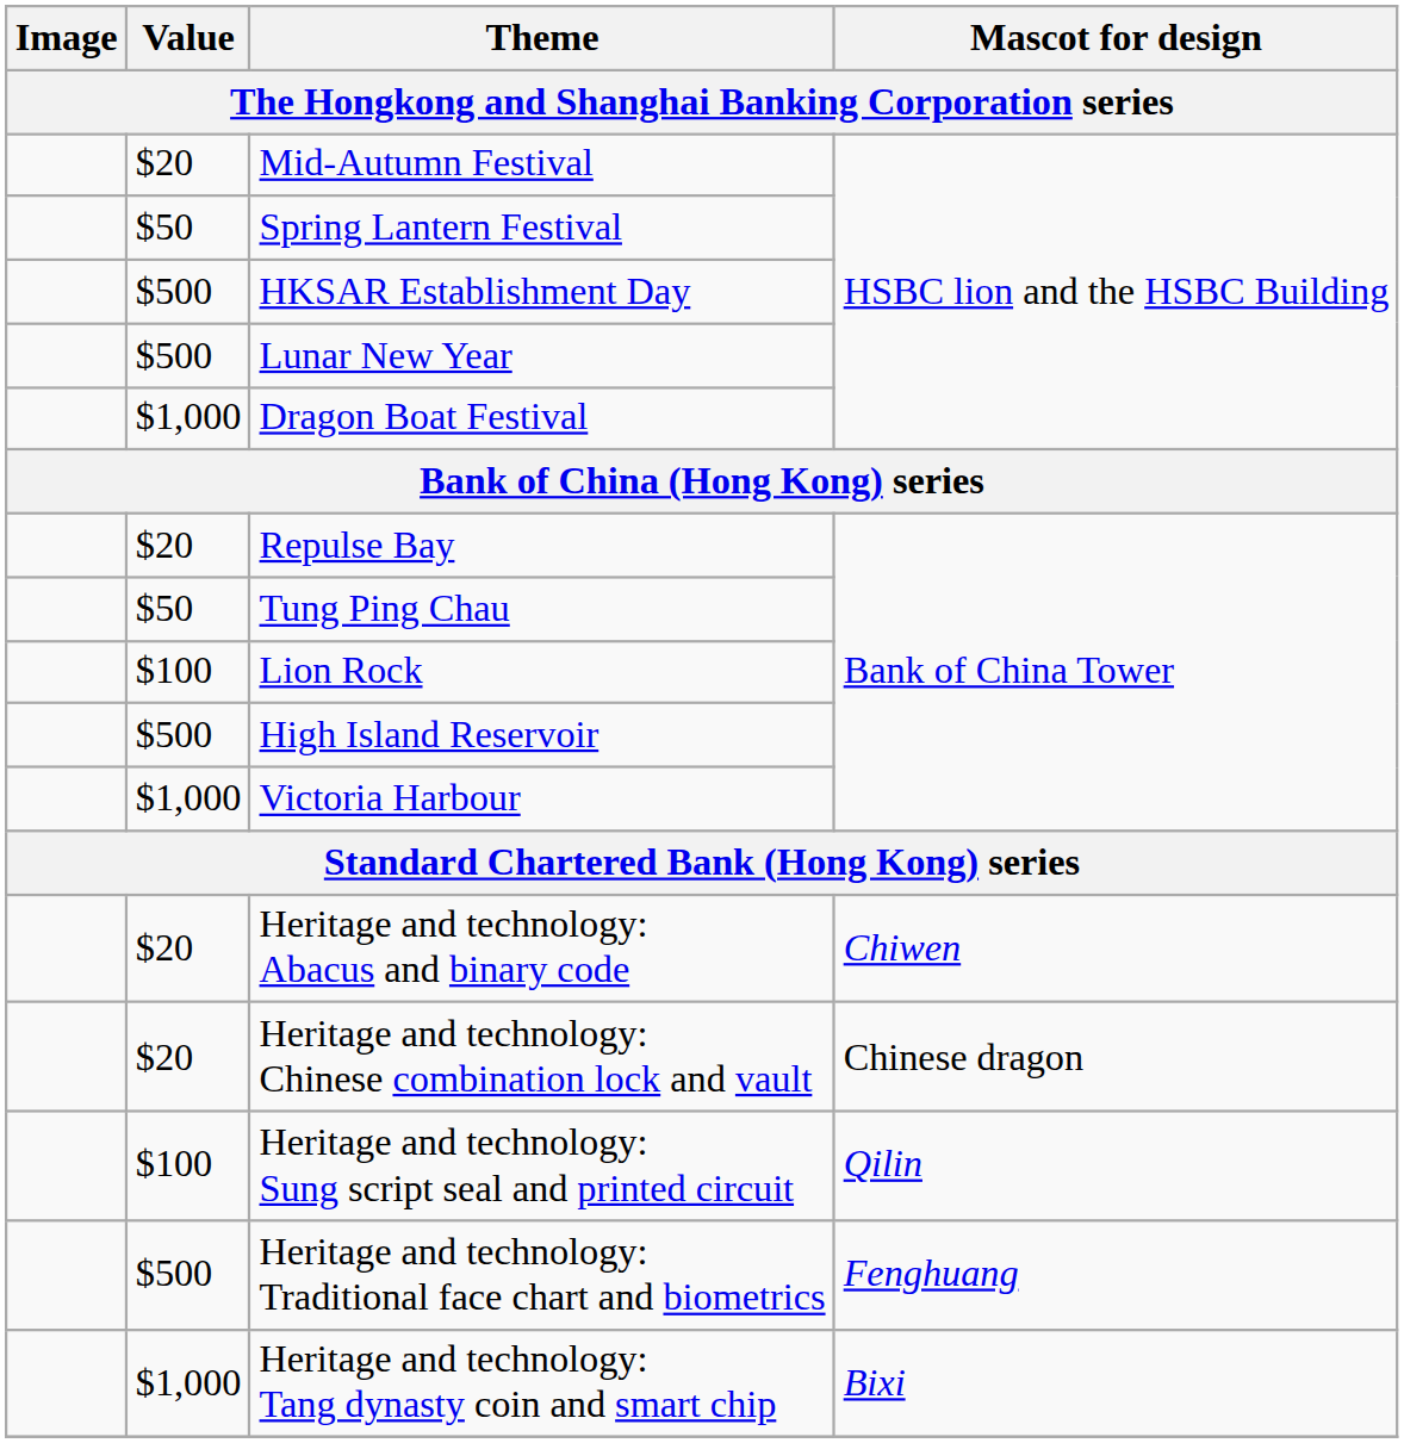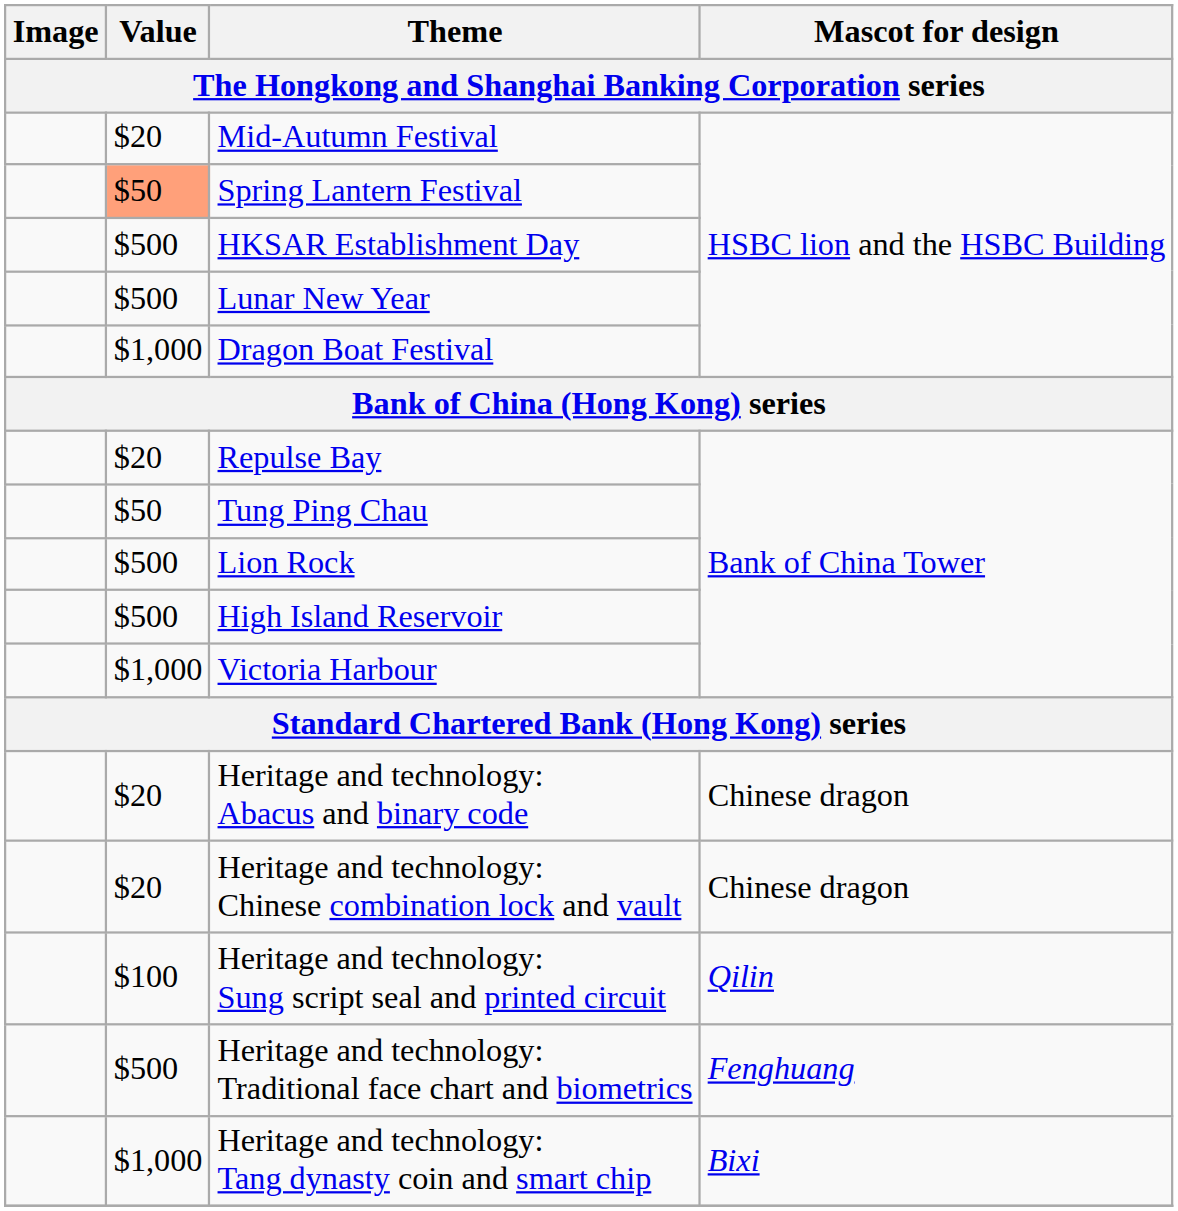 <table class="wikitable" style="font-size: 90%">
 <tr>
 <th>Image</th>
 <th>Value</th>
 <th>Theme</th>
 <th>Mascot for design</th>
 </tr>
 <tr>
 <th colspan="5"><a href='#'>The Hongkong and Shanghai Banking Corporation</a> series</th>
 </tr>
 <tr>
 <td></td>
 <td>$20</td>
 <td><a href='#'>Mid-Autumn Festival</a></td>
 <td rowspan="5"><a href='#'>HSBC lion</a> and the <a href='#'>HSBC Building</a></td>
 </tr>
 <tr>
 <td></td>
-<td>$50</td>
+<td style="background: lightsalmon;">$50</td>
 <td><a href='#'>Spring Lantern Festival</a></td>
 </tr>
 <tr>
 <td></td>
 <td>$500</td>
 <td><a href='#'>HKSAR Establishment Day</a></td>
 </tr>
 <tr>
 <td></td>
 <td>$500</td>
 <td><a href='#'>Lunar New Year</a></td>
 </tr>
 <tr>
 <td></td>
 <td>$1,000</td>
 <td><a href='#'>Dragon Boat Festival</a></td>
 </tr>
 <tr>
 <th colspan="5"><a href='#'>Bank of China (Hong Kong)</a> series</th>
 </tr>
 <tr>
 <td></td>
 <td>$20</td>
 <td><a href='#'>Repulse Bay</a></td>
 <td rowspan="5"><a href='#'>Bank of China Tower</a></td>
 </tr>
 <tr>
 <td></td>
 <td>$50</td>
 <td><a href='#'>Tung Ping Chau</a></td>
 </tr>
 <tr>
 <td></td>
-<td>$100</td>
+<td>$500</td>
 <td><a href='#'>Lion Rock</a></td>
 </tr>
 <tr>
 <td></td>
 <td>$500</td>
 <td><a href='#'>High Island Reservoir</a></td>
 </tr>
 <tr>
 <td></td>
 <td>$1,000</td>
 <td><a href='#'>Victoria Harbour</a></td>
 </tr>
 <tr>
 <th colspan="5"><a href='#'>Standard Chartered Bank (Hong Kong)</a> series</th>
 </tr>
 <tr>
 <td></td>
 <td>$20</td>
 <td>Heritage and technology:<br><a href='#'>Abacus</a> and <a href='#'>binary code</a></td>
-<td><em><a href='#'>Chiwen</a></em></td>
+<td>Chinese dragon</td>
 </tr>
 <tr>
 <td></td>
 <td>$20</td>
 <td>Heritage and technology:<br>Chinese <a href='#'>combination lock</a> and <a href='#'>vault</a></td>
 <td>Chinese dragon</td>
 </tr>
 <tr>
 <td></td>
 <td>$100</td>
 <td>Heritage and technology:<br><a href='#'>Sung</a> script seal and <a href='#'>printed circuit</a></td>
 <td><em><a href='#'>Qilin</a></em></td>
 </tr>
 <tr>
 <td></td>
 <td>$500</td>
 <td>Heritage and technology:<br>Traditional face chart and <a href='#'>biometrics</a></td>
 <td><em><a href='#'>Fenghuang</a></em></td>
 </tr>
 <tr>
 <td></td>
 <td>$1,000</td>
 <td>Heritage and technology:<br><a href='#'>Tang dynasty</a> coin and <a href='#'>smart chip</a></td>
 <td><em><a href='#'>Bixi</a></em></td>
 </tr>
 <tr>
 </tr>
 </table>
